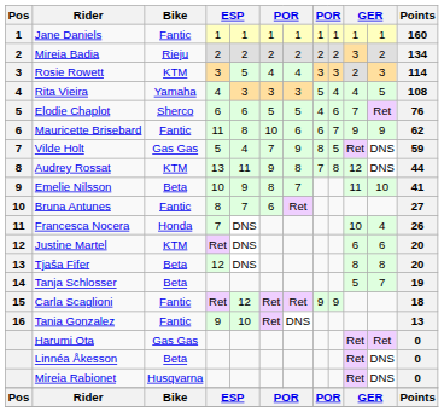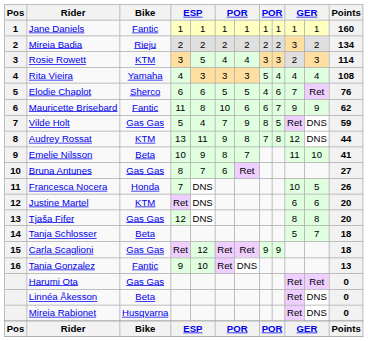 <table class="wikitable" style="font-size: 80%; text-align:center">
 <tr valign="top">
 <th valign="middle">Pos</th>
 <th valign="middle">Rider</th>
 <th valign="middle">Bike</th>
 <th colspan=2><a href='#'>ESP</a><br></th>
 <th colspan=2><a href='#'>POR</a><br></th>
 <th colspan=2><a href='#'>POR</a><br></th>
 <th colspan=2><a href='#'>GER</a><br></th>
 <th valign="middle">Points</th>
 </tr>
 <tr>
 <th>1</th>
 <td align=left> <a href='#'>Jane Daniels</a></td>
 <td><a href='#'>Fantic</a></td>
 <td style="background:#ffffbf;">1</td>
 <td style="background:#ffffbf;">1</td>
 <td style="background:#ffffbf;">1</td>
 <td style="background:#ffffbf;">1</td>
 <td style="background:#ffffbf;">1</td>
 <td style="background:#ffffbf;">1</td>
 <td style="background:#ffffbf;">1</td>
 <td style="background:#ffffbf;">1</td>
 <th>160</th>
 </tr>
 <tr>
 <th>2</th>
 <td align=left> <a href='#'>Mireia Badia</a></td>
 <td><a href='#'>Rieju</a></td>
 <td style="background:#dfdfdf;">2</td>
 <td style="background:#dfdfdf;">2</td>
 <td style="background:#dfdfdf;">2</td>
 <td style="background:#dfdfdf;">2</td>
 <td style="background:#dfdfdf;">2</td>
 <td style="background:#dfdfdf;">2</td>
 <td style="background:#ffdf9f;">3</td>
 <td style="background:#dfdfdf;">2</td>
 <th>134</th>
 </tr>
 <tr>
 <th>3</th>
 <td align=left> <a href='#'>Rosie Rowett</a></td>
 <td><a href='#'>KTM</a></td>
 <td style="background:#ffdf9f;">3</td>
 <td style="background:#dfffdf;">5</td>
 <td style="background:#dfffdf;">4</td>
 <td style="background:#dfffdf;">4</td>
 <td style="background:#ffdf9f;">3</td>
 <td style="background:#ffdf9f;">3</td>
 <td style="background:#dfdfdf;">2</td>
 <td style="background:#ffdf9f;">3</td>
 <th>114</th>
 </tr>
 <tr>
 <th>4</th>
 <td align=left> <a href='#'>Rita Vieira</a></td>
 <td><a href='#'>Yamaha</a></td>
 <td style="background:#dfffdf;">4</td>
 <td style="background:#ffdf9f;">3</td>
 <td style="background:#ffdf9f;">3</td>
 <td style="background:#ffdf9f;">3</td>
 <td style="background:#dfffdf;">5</td>
 <td style="background:#dfffdf;">4</td>
 <td style="background:#dfffdf;">4</td>
-<td style="background:#dfffdf;">5</td>
+<td style="background:#dfffdf;">4</td>
 <th>108</th>
 </tr>
 <tr>
 <th>5</th>
 <td align=left> <a href='#'>Elodie Chaplot</a></td>
 <td><a href='#'>Sherco</a></td>
 <td style="background:#dfffdf;">6</td>
 <td style="background:#dfffdf;">6</td>
 <td style="background:#dfffdf;">5</td>
 <td style="background:#dfffdf;">5</td>
 <td style="background:#dfffdf;">4</td>
 <td style="background:#dfffdf;">6</td>
 <td style="background:#dfffdf;">7</td>
 <td style="background:#efcfff;">Ret</td>
 <th>76</th>
 </tr>
 <tr>
 <th>6</th>
 <td align=left> <a href='#'>Mauricette Brisebard</a></td>
 <td><a href='#'>Fantic</a></td>
 <td style="background:#dfffdf;">11</td>
 <td style="background:#dfffdf;">8</td>
 <td style="background:#dfffdf;">10</td>
 <td style="background:#dfffdf;">6</td>
 <td style="background:#dfffdf;">6</td>
 <td style="background:#dfffdf;">7</td>
 <td style="background:#dfffdf;">9</td>
 <td style="background:#dfffdf;">9</td>
 <th>62</th>
 </tr>
 <tr>
 <th>7</th>
 <td align=left> <a href='#'>Vilde Holt</a></td>
 <td><a href='#'>Gas Gas</a></td>
 <td style="background:#dfffdf;">5</td>
 <td style="background:#dfffdf;">4</td>
 <td style="background:#dfffdf;">7</td>
 <td style="background:#dfffdf;">9</td>
 <td style="background:#dfffdf;">8</td>
 <td style="background:#dfffdf;">5</td>
 <td style="background:#efcfff;">Ret</td>
 <td style="background:#ffffff;">DNS</td>
 <th>59</th>
 </tr>
 <tr>
 <th>8</th>
 <td align=left> <a href='#'>Audrey Rossat</a></td>
 <td><a href='#'>KTM</a></td>
 <td style="background:#dfffdf;">13</td>
 <td style="background:#dfffdf;">11</td>
 <td style="background:#dfffdf;">9</td>
 <td style="background:#dfffdf;">8</td>
 <td style="background:#dfffdf;">7</td>
 <td style="background:#dfffdf;">8</td>
 <td style="background:#dfffdf;">12</td>
 <td style="background:#ffffff;">DNS</td>
 <th>44</th>
 </tr>
 <tr>
 <th>9</th>
 <td align=left> <a href='#'>Emelie Nilsson</a></td>
 <td><a href='#'>Beta</a></td>
 <td style="background:#dfffdf;">10</td>
 <td style="background:#dfffdf;">9</td>
 <td style="background:#dfffdf;">8</td>
 <td style="background:#dfffdf;">7</td>
 <td></td>
 <td></td>
 <td style="background:#dfffdf;">11</td>
 <td style="background:#dfffdf;">10</td>
 <th>41</th>
 </tr>
 <tr>
 <th>10</th>
 <td align=left> <a href='#'>Bruna Antunes</a></td>
-<td><a href='#'>Fantic</a></td>
+<td><a href='#'>Gas Gas</a></td>
 <td style="background:#dfffdf;">8</td>
 <td style="background:#dfffdf;">7</td>
 <td style="background:#dfffdf;">6</td>
 <td style="background:#efcfff;">Ret</td>
 <td></td>
 <td></td>
 <td></td>
 <td></td>
 <th>27</th>
 </tr>
 <tr>
 <th>11</th>
 <td align=left> <a href='#'>Francesca Nocera</a></td>
 <td><a href='#'>Honda</a></td>
 <td style="background:#dfffdf;">7</td>
 <td style="background:#ffffff;">DNS</td>
 <td></td>
 <td></td>
 <td></td>
 <td></td>
 <td style="background:#dfffdf;">10</td>
-<td style="background:#dfffdf;">4</td>
+<td style="background:#dfffdf;">5</td>
 <th>26</th>
 </tr>
 <tr>
 <th>12</th>
 <td align=left> <a href='#'>Justine Martel</a></td>
 <td><a href='#'>KTM</a></td>
 <td style="background:#efcfff;">Ret</td>
 <td style="background:#ffffff;">DNS</td>
 <td></td>
 <td></td>
 <td></td>
 <td></td>
 <td style="background:#dfffdf;">6</td>
 <td style="background:#dfffdf;">6</td>
 <th>20</th>
 </tr>
 <tr>
 <th>13</th>
 <td align=left> <a href='#'>Tjaša Fifer</a></td>
-<td><a href='#'>Beta</a></td>
+<td><a href='#'>Gas Gas</a></td>
 <td style="background:#dfffdf;">12</td>
 <td style="background:#ffffff;">DNS</td>
 <td></td>
 <td></td>
 <td></td>
 <td></td>
 <td style="background:#dfffdf;">8</td>
 <td style="background:#dfffdf;">8</td>
 <th>20</th>
 </tr>
 <tr>
 <th>14</th>
 <td align=left> <a href='#'>Tanja Schlosser</a></td>
 <td><a href='#'>Beta</a></td>
 <td></td>
 <td></td>
 <td></td>
 <td></td>
 <td></td>
 <td></td>
 <td style="background:#dfffdf;">5</td>
 <td style="background:#dfffdf;">7</td>
-<th>19</th>
+<th>18</th>
 </tr>
 <tr>
 <th>15</th>
 <td align=left> <a href='#'>Carla Scaglioni</a></td>
-<td><a href='#'>Fantic</a></td>
+<td><a href='#'>Gas Gas</a></td>
 <td style="background:#efcfff;">Ret</td>
 <td style="background:#dfffdf;">12</td>
 <td style="background:#efcfff;">Ret</td>
 <td style="background:#efcfff;">Ret</td>
 <td style="background:#dfffdf;">9</td>
 <td style="background:#dfffdf;">9</td>
 <td></td>
 <td></td>
 <th>18</th>
 </tr>
 <tr>
 <th>16</th>
 <td align=left> <a href='#'>Tania Gonzalez</a></td>
 <td><a href='#'>Fantic</a></td>
 <td style="background:#dfffdf;">9</td>
 <td style="background:#dfffdf;">10</td>
 <td style="background:#efcfff;">Ret</td>
 <td style="background:#ffffff;">DNS</td>
 <td></td>
 <td></td>
 <td></td>
 <td></td>
 <th>13</th>
 </tr>
 <tr>
 <th></th>
 <td align=left> <a href='#'>Harumi Ota</a></td>
 <td><a href='#'>Gas Gas</a></td>
 <td></td>
 <td></td>
 <td></td>
 <td></td>
 <td></td>
 <td></td>
 <td style="background:#efcfff;">Ret</td>
 <td style="background:#efcfff;">Ret</td>
 <th>0</th>
 </tr>
 <tr>
 <th></th>
 <td align=left> <a href='#'>Linnéa Åkesson</a></td>
 <td><a href='#'>Beta</a></td>
 <td></td>
 <td></td>
 <td></td>
 <td></td>
 <td></td>
 <td></td>
 <td style="background:#efcfff;">Ret</td>
 <td style="background:#ffffff;">DNS</td>
 <th>0</th>
 </tr>
 <tr>
 <th></th>
 <td align=left> <a href='#'>Mireia Rabionet</a></td>
 <td><a href='#'>Husqvarna</a></td>
 <td></td>
 <td></td>
 <td></td>
 <td></td>
 <td></td>
 <td></td>
 <td style="background:#efcfff;">Ret</td>
 <td style="background:#ffffff;">DNS</td>
 <th>0</th>
 </tr>
 <tr>
 </tr>
 <tr valign="top">
 <th valign="middle">Pos</th>
 <th valign="middle">Rider</th>
 <th valign="middle">Bike</th>
 <th colspan=2><a href='#'>ESP</a><br></th>
 <th colspan=2><a href='#'>POR</a><br></th>
 <th colspan=2><a href='#'>POR</a><br></th>
 <th colspan=2><a href='#'>GER</a><br></th>
 <th valign="middle">Points</th>
 </tr>
 <tr>
 </tr>
 </table>
